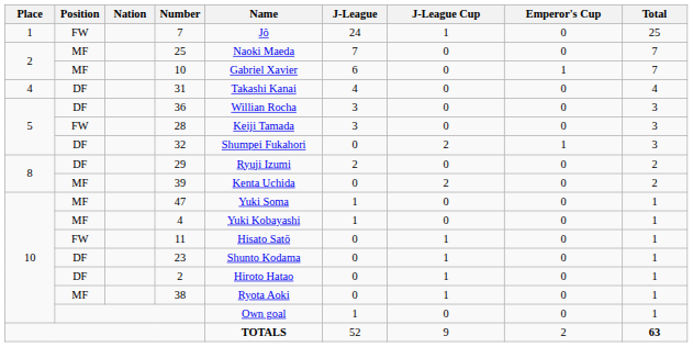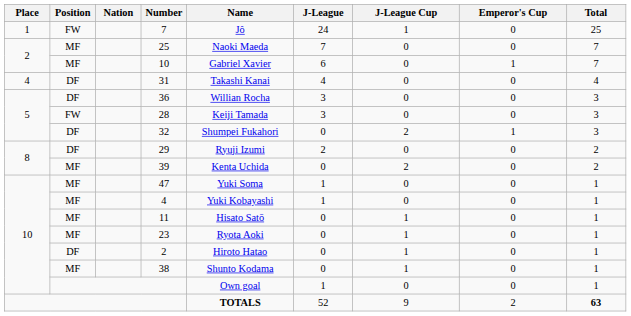 <table class="wikitable" style="font-size: 95%; text-align: center;">
 <tr>
 <th width=60>Place</th>
 <th width=60>Position</th>
 <th width=60>Nation</th>
 <th width=60>Number</th>
 <th width=150>Name</th>
 <th width=80>J-League</th>
 <th width=150>J-League Cup</th>
 <th width=150>Emperor's Cup</th>
 <th width=80><strong>Total</strong></th>
 </tr>
 <tr>
 <td>1</td>
 <td>FW</td>
 <td></td>
 <td>7</td>
 <td><a href='#'>Jô</a></td>
 <td>24</td>
 <td>1</td>
 <td>0</td>
 <td>25</td>
 </tr>
 <tr>
 <td rowspan="2">2</td>
 <td>MF</td>
 <td></td>
 <td>25</td>
 <td><a href='#'>Naoki Maeda</a></td>
 <td>7</td>
 <td>0</td>
 <td>0</td>
 <td>7</td>
 </tr>
 <tr>
 <td>MF</td>
 <td></td>
 <td>10</td>
 <td><a href='#'>Gabriel Xavier</a></td>
 <td>6</td>
 <td>0</td>
 <td>1</td>
 <td>7</td>
 </tr>
 <tr>
 <td>4</td>
 <td>DF</td>
 <td></td>
 <td>31</td>
 <td><a href='#'>Takashi Kanai</a></td>
 <td>4</td>
 <td>0</td>
 <td>0</td>
 <td>4</td>
 </tr>
 <tr>
 <td rowspan="3">5</td>
 <td>DF</td>
 <td></td>
 <td>36</td>
 <td><a href='#'>Willian Rocha</a></td>
 <td>3</td>
 <td>0</td>
 <td>0</td>
 <td>3</td>
 </tr>
 <tr>
 <td>FW</td>
 <td></td>
 <td>28</td>
 <td><a href='#'>Keiji Tamada</a></td>
 <td>3</td>
 <td>0</td>
 <td>0</td>
 <td>3</td>
 </tr>
 <tr>
 <td>DF</td>
 <td></td>
 <td>32</td>
 <td><a href='#'>Shumpei Fukahori</a></td>
 <td>0</td>
 <td>2</td>
 <td>1</td>
 <td>3</td>
 </tr>
 <tr>
 <td rowspan="2">8</td>
 <td>DF</td>
 <td></td>
 <td>29</td>
 <td><a href='#'>Ryuji Izumi</a></td>
 <td>2</td>
 <td>0</td>
 <td>0</td>
 <td>2</td>
 </tr>
 <tr>
 <td>MF</td>
 <td></td>
 <td>39</td>
 <td><a href='#'>Kenta Uchida</a></td>
 <td>0</td>
 <td>2</td>
 <td>0</td>
 <td>2</td>
 </tr>
 <tr>
 <td rowspan="7">10</td>
 <td>MF</td>
 <td></td>
 <td>47</td>
 <td><a href='#'>Yuki Soma</a></td>
 <td>1</td>
 <td>0</td>
 <td>0</td>
 <td>1</td>
 </tr>
 <tr>
 <td>MF</td>
 <td></td>
 <td>4</td>
 <td><a href='#'>Yuki Kobayashi</a></td>
 <td>1</td>
 <td>0</td>
 <td>0</td>
 <td>1</td>
 </tr>
 <tr>
-<td>FW</td>
+<td>MF</td>
 <td></td>
 <td>11</td>
 <td><a href='#'>Hisato Satō</a></td>
 <td>0</td>
 <td>1</td>
 <td>0</td>
 <td>1</td>
 </tr>
 <tr>
-<td>DF</td>
+<td>MF</td>
 <td></td>
 <td>23</td>
-<td><a href='#'>Shunto Kodama</a></td>
+<td><a href='#'>Ryota Aoki</a></td>
 <td>0</td>
 <td>1</td>
 <td>0</td>
 <td>1</td>
 </tr>
 <tr>
 <td>DF</td>
 <td></td>
 <td>2</td>
 <td><a href='#'>Hiroto Hatao</a></td>
 <td>0</td>
 <td>1</td>
 <td>0</td>
 <td>1</td>
 </tr>
 <tr>
 <td>MF</td>
 <td></td>
 <td>38</td>
-<td><a href='#'>Ryota Aoki</a></td>
+<td><a href='#'>Shunto Kodama</a></td>
 <td>0</td>
 <td>1</td>
 <td>0</td>
 <td>1</td>
 </tr>
 <tr>
 <td colspan="3"></td>
 <td><a href='#'>Own goal</a></td>
 <td>1</td>
 <td>0</td>
 <td>0</td>
 <td>1</td>
 </tr>
 <tr>
 <td colspan="4"></td>
 <td><strong>TOTALS</strong></td>
 <td>52</td>
 <td>9</td>
 <td>2</td>
 <td><strong>63</strong></td>
 </tr>
 </table>
